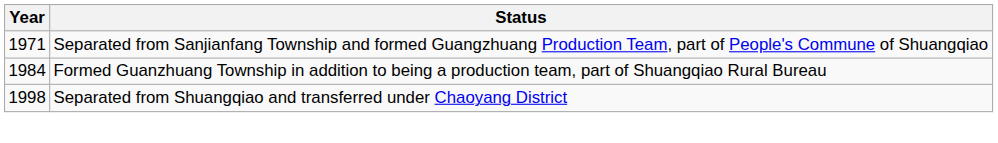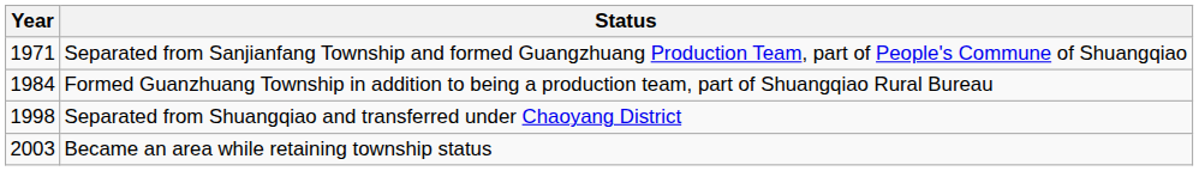 <table class="wikitable">
 <tr>
 <th>Year</th>
 <th>Status</th>
 </tr>
 <tr>
 <td>1971</td>
 <td>Separated from Sanjianfang Township and formed Guangzhuang <a href='#'>Production Team</a>, part of <a href='#'>People's Commune</a> of Shuangqiao</td>
 </tr>
 <tr>
 <td>1984</td>
 <td>Formed Guanzhuang Township in addition to being a production team, part of Shuangqiao Rural Bureau</td>
 </tr>
 <tr>
 <td>1998</td>
 <td>Separated from Shuangqiao and transferred under <a href='#'>Chaoyang District</a></td>
 </tr>
+<tr>
+<td>2003</td>
+<td>Became an area while retaining township status</td>
+</tr>
 </table>
